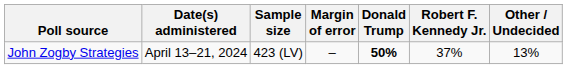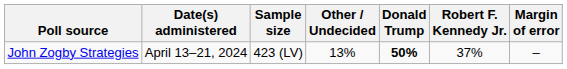 <table class="wikitable sortable mw-datatable" style="font-size:90%;text-align:center;line-height:17px">
 <tr valign=bottom>
 <th>Poll source</th>
 <th>Date(s)<br>administered</th>
 <th>Sample<br>size</th>
-<th>Margin<br>of error</th>
+<th class="unsortable">Other /<br>Undecided</th>
 <th class="unsortable">Donald<br>Trump<br></th>
 <th class="unsortable">Robert F.<br>Kennedy Jr.<br></th>
-<th class="unsortable">Other /<br>Undecided</th>
+<th>Margin<br>of error</th>
 </tr>
 <tr>
 <td style="text-align:left;"><a href='#'>John Zogby Strategies</a></td>
 <td data-sort-value="2024-05-01">April 13–21, 2024</td>
 <td>423 (LV)</td>
-<td>–</td>
+<td>13%</td>
 <td><strong>50%</strong></td>
 <td>37%</td>
-<td>13%</td>
+<td>–</td>
 </tr>
 </table>
